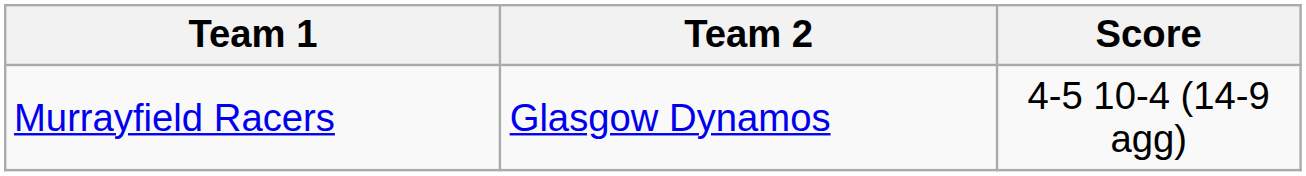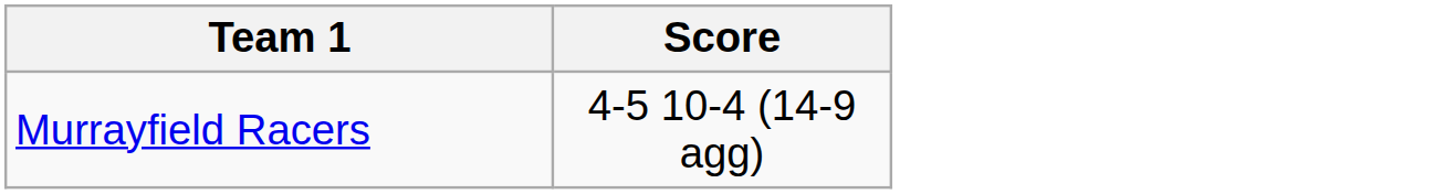 <table class="wikitable" style="font-size: 100%">
 <tr>
 <th width=200>Team 1</th>
-<th width=200>Team 2</th>
 <th width=120>Score</th>
 </tr>
 <tr>
 <td><a href='#'>Murrayfield Racers</a></td>
-<td><a href='#'>Glasgow Dynamos</a></td>
 <td align=center>4-5 10-4 (14-9 agg)</td>
 </tr>
 </table>
